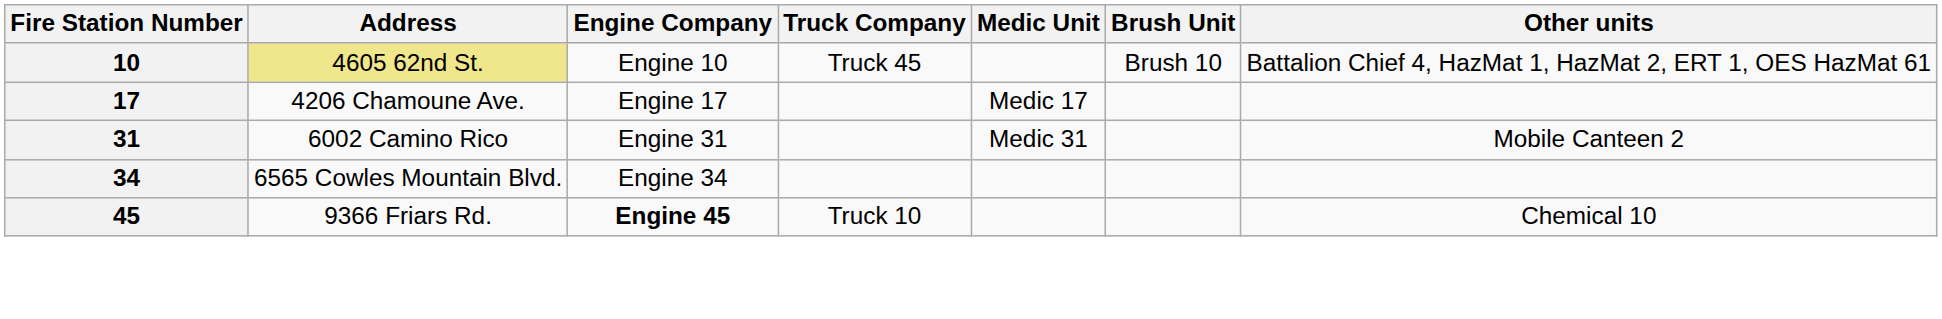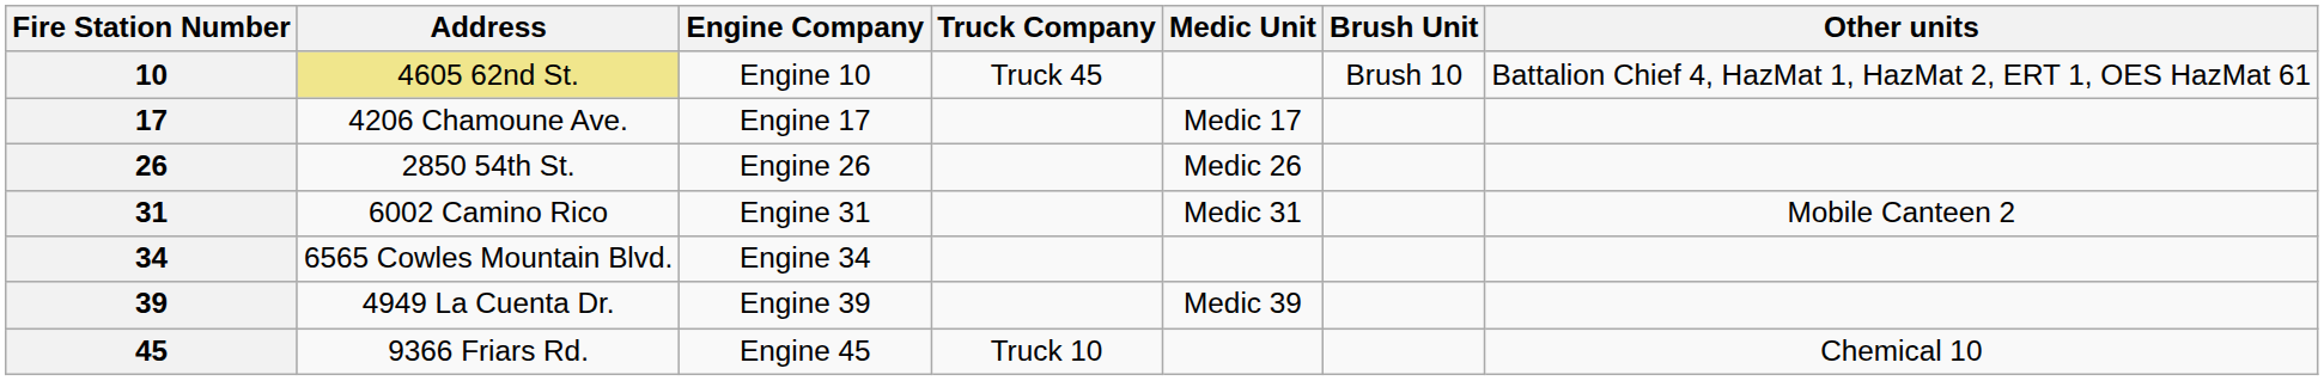 <table class=wikitable style="text-align:center;">
 <tr>
 <th>Fire Station Number</th>
 <th>Address</th>
 <th>Engine Company</th>
 <th>Truck Company</th>
 <th>Medic Unit</th>
 <th>Brush Unit</th>
 <th>Other units</th>
 </tr>
 <tr>
 <th>10</th>
 <td style="background: khaki;">4605 62nd St.</td>
 <td>Engine 10</td>
 <td>Truck 45</td>
 <td></td>
 <td>Brush 10</td>
 <td>Battalion Chief 4, HazMat 1, HazMat 2, ERT 1, OES HazMat 61</td>
 </tr>
 <tr>
 <th>17</th>
 <td>4206 Chamoune Ave.</td>
 <td>Engine 17</td>
 <td></td>
 <td>Medic 17</td>
 <td></td>
 <td></td>
 </tr>
 <tr>
+<th>26</th>
+<td>2850 54th St.</td>
+<td>Engine 26</td>
+<td></td>
+<td>Medic 26</td>
+<td></td>
+<td></td>
+</tr>
+<tr>
 <th>31</th>
 <td>6002 Camino Rico</td>
 <td>Engine 31</td>
 <td></td>
 <td>Medic 31</td>
 <td></td>
 <td>Mobile Canteen 2</td>
 </tr>
 <tr>
 <th>34</th>
 <td>6565 Cowles Mountain Blvd.</td>
 <td>Engine 34</td>
 <td></td>
 <td></td>
 <td></td>
 <td></td>
 </tr>
 <tr>
+<th>39</th>
+<td>4949 La Cuenta Dr.</td>
+<td>Engine 39</td>
+<td></td>
+<td>Medic 39</td>
+<td></td>
+<td></td>
+</tr>
+<tr>
 <th>45</th>
 <td>9366 Friars Rd.</td>
-<td><strong>Engine 45</strong></td>
+<td>Engine 45</td>
 <td>Truck 10</td>
 <td></td>
 <td></td>
 <td>Chemical 10</td>
 </tr>
 </table>
